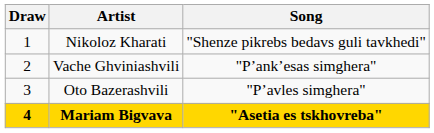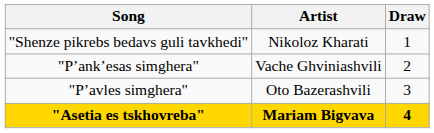 <table class="sortable wikitable" style="text-align:center;margin:1em auto 1em auto">
 <tr>
+<th>Song</th>
+<th>Artist</th>
 <th>Draw</th>
-<th>Artist</th>
-<th>Song</th>
 </tr>
 <tr>
+<td>"Shenze pikrebs bedavs guli tavkhedi"<br></td>
+<td>Nikoloz Kharati</td>
 <td>1</td>
-<td>Nikoloz Kharati</td>
-<td>"Shenze pikrebs bedavs guli tavkhedi"<br></td>
 </tr>
 <tr>
+<td>"P’ank’esas simghera"<br></td>
+<td>Vache Ghviniashvili</td>
 <td>2</td>
-<td>Vache Ghviniashvili</td>
-<td>"P’ank’esas simghera"<br></td>
 </tr>
 <tr>
+<td>"P’avles simghera"<br></td>
+<td>Oto Bazerashvili</td>
 <td>3</td>
-<td>Oto Bazerashvili</td>
-<td>"P’avles simghera"<br></td>
 </tr>
 <tr style="font-weight:bold; background:gold;">
+<td>"Asetia es tskhovreba"<br></td>
+<td>Mariam Bigvava</td>
 <td>4</td>
-<td>Mariam Bigvava</td>
-<td>"Asetia es tskhovreba"<br></td>
 </tr>
 </table>
